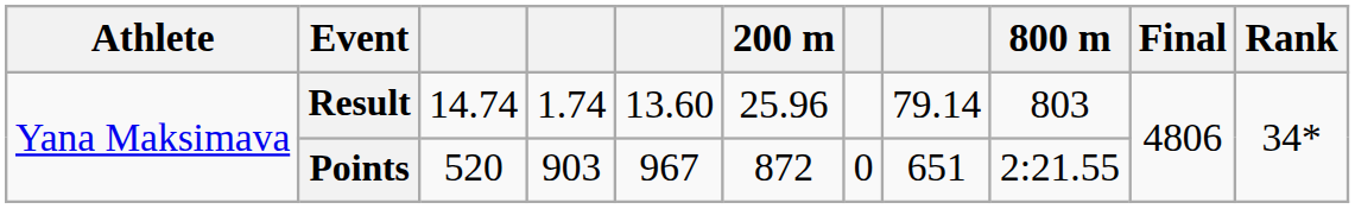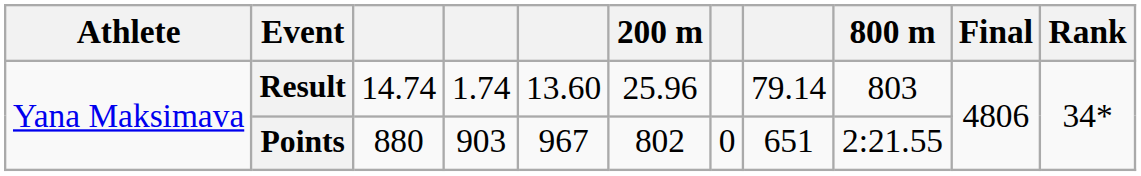 <table class="wikitable" style="font-size:90%">
 <tr>
 <th>Athlete</th>
 <th>Event</th>
 <th></th>
 <th></th>
 <th></th>
 <th>200 m</th>
 <th></th>
 <th></th>
 <th>800 m</th>
 <th>Final</th>
 <th>Rank</th>
 </tr>
 <tr align=center>
 <td rowspan=2 align=left><a href='#'>Yana Maksimava</a></td>
 <th style="font-size:95%">Result</th>
 <td>14.74</td>
 <td>1.74</td>
 <td>13.60</td>
 <td>25.96</td>
 <td></td>
 <td>79.14</td>
 <td>803</td>
 <td rowspan=2>4806</td>
 <td rowspan=2>34*</td>
 </tr>
 <tr align=center>
 <th style="font-size:95%">Points</th>
-<td>520</td>
+<td>880</td>
 <td>903</td>
 <td>967</td>
-<td>872</td>
+<td>802</td>
 <td>0</td>
 <td>651</td>
 <td>2:21.55</td>
 </tr>
 </table>
